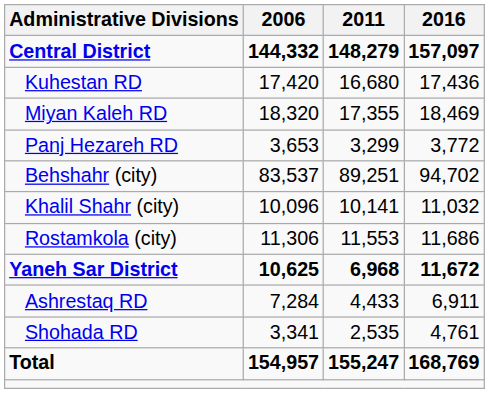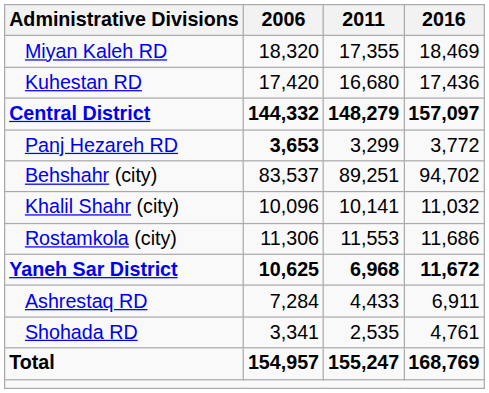 <table class="wikitable">
 <tr>
 <th>Administrative Divisions</th>
 <th>2006</th>
 <th>2011</th>
 <th>2016</th>
 </tr>
 <tr>
-<td><strong><a href='#'>Central District</a></strong></td>
-<td style="text-align: right;"><strong>144,332</strong></td>
-<td style="text-align: right;"><strong>148,279</strong></td>
-<td style="text-align: right;"><strong>157,097</strong></td>
+<td style="padding-left: 1em;"><a href='#'>Miyan Kaleh RD</a></td>
+<td style="text-align: right;">18,320</td>
+<td style="text-align: right;">17,355</td>
+<td style="text-align: right;">18,469</td>
 </tr>
 <tr>
 <td style="padding-left: 1em;"><a href='#'>Kuhestan RD</a></td>
 <td style="text-align: right;">17,420</td>
 <td style="text-align: right;">16,680</td>
 <td style="text-align: right;">17,436</td>
 </tr>
 <tr>
-<td style="padding-left: 1em;"><a href='#'>Miyan Kaleh RD</a></td>
-<td style="text-align: right;">18,320</td>
-<td style="text-align: right;">17,355</td>
-<td style="text-align: right;">18,469</td>
+<td><strong><a href='#'>Central District</a></strong></td>
+<td style="text-align: right;"><strong>144,332</strong></td>
+<td style="text-align: right;"><strong>148,279</strong></td>
+<td style="text-align: right;"><strong>157,097</strong></td>
 </tr>
 <tr>
 <td style="padding-left: 1em;"><a href='#'>Panj Hezareh RD</a></td>
-<td style="text-align: right;">3,653</td>
+<td style="text-align: right;"><strong>3,653</strong></td>
 <td style="text-align: right;">3,299</td>
 <td style="text-align: right;">3,772</td>
 </tr>
 <tr>
 <td style="padding-left: 1em;"><a href='#'>Behshahr</a> (city)</td>
 <td style="text-align: right;">83,537</td>
 <td style="text-align: right;">89,251</td>
 <td style="text-align: right;">94,702</td>
 </tr>
 <tr>
 <td style="padding-left: 1em;"><a href='#'>Khalil Shahr</a> (city)</td>
 <td style="text-align: right;">10,096</td>
 <td style="text-align: right;">10,141</td>
 <td style="text-align: right;">11,032</td>
 </tr>
 <tr>
 <td style="padding-left: 1em;"><a href='#'>Rostamkola</a> (city)</td>
 <td style="text-align: right;">11,306</td>
 <td style="text-align: right;">11,553</td>
 <td style="text-align: right;">11,686</td>
 </tr>
 <tr>
 <td><strong><a href='#'>Yaneh Sar District</a></strong></td>
 <td style="text-align: right;"><strong>10,625</strong></td>
 <td style="text-align: right;"><strong>6,968</strong></td>
 <td style="text-align: right;"><strong>11,672</strong></td>
 </tr>
 <tr>
 <td style="padding-left: 1em;"><a href='#'>Ashrestaq RD</a></td>
 <td style="text-align: right;">7,284</td>
 <td style="text-align: right;">4,433</td>
 <td style="text-align: right;">6,911</td>
 </tr>
 <tr>
 <td style="padding-left: 1em;"><a href='#'>Shohada RD</a></td>
 <td style="text-align: right;">3,341</td>
 <td style="text-align: right;">2,535</td>
 <td style="text-align: right;">4,761</td>
 </tr>
 <tr>
 <td><strong>Total</strong></td>
 <td style="text-align: right;"><strong>154,957</strong></td>
 <td style="text-align: right;"><strong>155,247</strong></td>
 <td style="text-align: right;"><strong>168,769</strong></td>
 </tr>
 <tr>
 <td colspan=4></td>
 </tr>
 </table>
